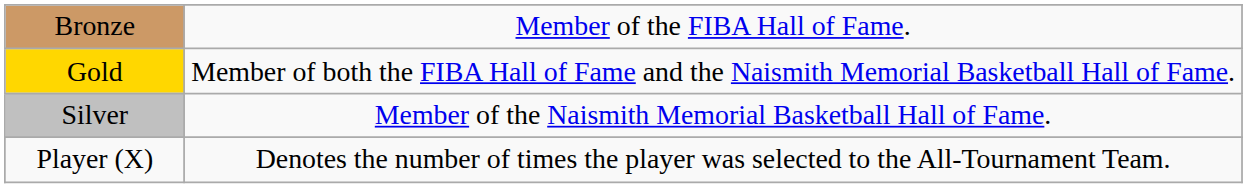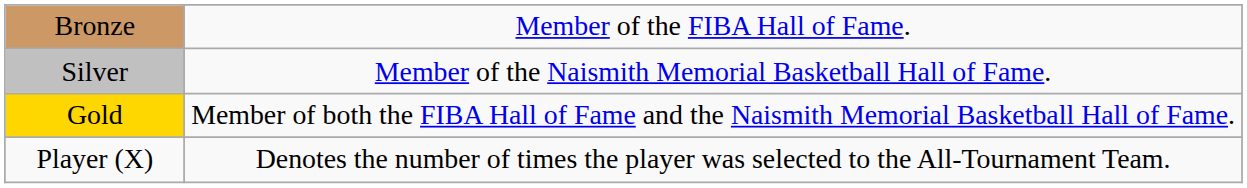 <table class="wikitable" style="text-align:center">
 <tr>
 <td style="background-color:#cc9966; border:1px solid #aaaaaa; width:6em">Bronze</td>
 <td><a href='#'>Member</a> of the <a href='#'>FIBA Hall of Fame</a>.</td>
 </tr>
 <tr>
+<td style="background-color:#C0C0C0; border:1px solid #aaaaaa; width:6em">Silver</td>
+<td><a href='#'>Member</a> of the <a href='#'>Naismith Memorial Basketball Hall of Fame</a>.</td>
+</tr>
+<tr>
 <td style="background-color:#FFD700; border:1px solid #aaaaaa; width:6em">Gold</td>
 <td>Member of both the <a href='#'>FIBA Hall of Fame</a> and the <a href='#'>Naismith Memorial Basketball Hall of Fame</a>.</td>
-</tr>
-<tr>
-<td style="background-color:#C0C0C0; border:1px solid #aaaaaa; width:6em">Silver</td>
-<td><a href='#'>Member</a> of the <a href='#'>Naismith Memorial Basketball Hall of Fame</a>.</td>
 </tr>
 <tr>
 <td>Player (X)</td>
 <td>Denotes the number of times the player was selected to the All-Tournament Team.</td>
 </tr>
 </table>
